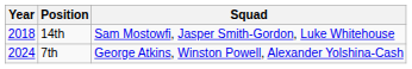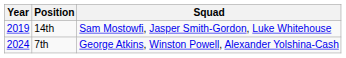 <table class="wikitable mw-collapsible">
 <tr>
 <th>Year</th>
 <th>Position</th>
 <th>Squad</th>
 </tr>
 <tr>
-<td><a href='#'>2018</a></td>
+<td><a href='#'>2019</a></td>
 <td>14th</td>
 <td><a href='#'>Sam Mostowfi</a>, <a href='#'>Jasper Smith-Gordon</a>, <a href='#'>Luke Whitehouse</a></td>
 </tr>
 <tr>
 <td><a href='#'>2024</a></td>
 <td>7th</td>
 <td><a href='#'>George Atkins</a>, <a href='#'>Winston Powell</a>, <a href='#'>Alexander Yolshina-Cash</a></td>
 </tr>
 </table>
